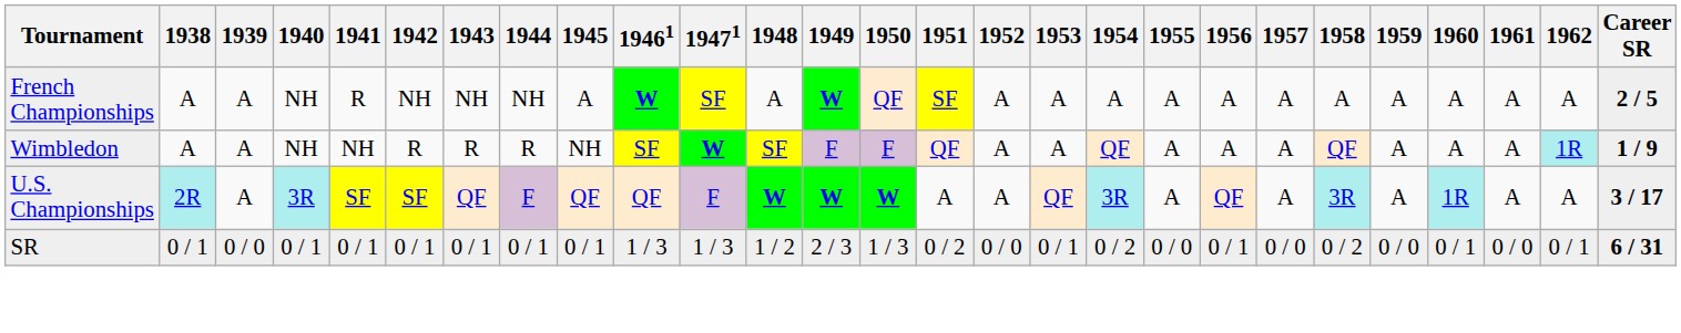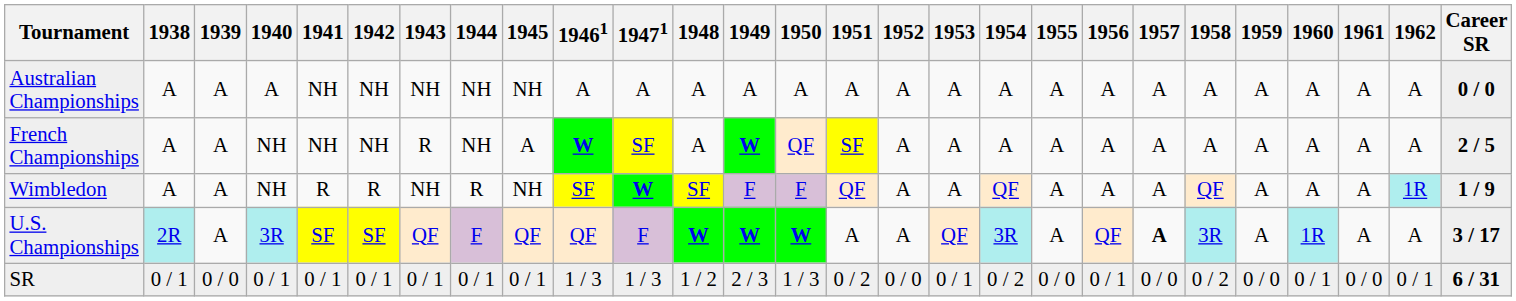 <table class="wikitable">
 <tr>
 <th>Tournament</th>
 <th>1938</th>
 <th>1939</th>
 <th>1940</th>
 <th>1941</th>
 <th>1942</th>
 <th>1943</th>
 <th>1944</th>
 <th>1945</th>
 <th>1946<sup>1</sup></th>
 <th>1947<sup>1</sup></th>
 <th>1948</th>
 <th>1949</th>
 <th>1950</th>
 <th>1951</th>
 <th>1952</th>
 <th>1953</th>
 <th>1954</th>
 <th>1955</th>
 <th>1956</th>
 <th>1957</th>
 <th>1958</th>
 <th>1959</th>
 <th>1960</th>
 <th>1961</th>
 <th>1962</th>
 <th>Career SR</th>
 </tr>
 <tr>
+<td style="background:#EFEFEF;"><a href='#'>Australian Championships</a></td>
+<td align="center">A</td>
+<td align="center">A</td>
+<td align="center">A</td>
+<td align="center">NH</td>
+<td align="center">NH</td>
+<td align="center">NH</td>
+<td align="center">NH</td>
+<td align="center">NH</td>
+<td align="center">A</td>
+<td align="center">A</td>
+<td align="center">A</td>
+<td align="center">A</td>
+<td align="center">A</td>
+<td align="center">A</td>
+<td align="center">A</td>
+<td align="center">A</td>
+<td align="center">A</td>
+<td align="center">A</td>
+<td align="center">A</td>
+<td align="center">A</td>
+<td align="center">A</td>
+<td align="center">A</td>
+<td align="center">A</td>
+<td align="center">A</td>
+<td align="center">A</td>
+<td align="center" style="background:#EFEFEF;"><strong>0 / 0</strong></td>
+</tr>
+<tr>
 <td style="background:#EFEFEF;"><a href='#'>French Championships</a></td>
 <td align="center">A</td>
 <td align="center">A</td>
 <td align="center">NH</td>
-<td align="center">R</td>
 <td align="center">NH</td>
 <td align="center">NH</td>
+<td align="center">R</td>
 <td align="center">NH</td>
 <td align="center">A</td>
 <td align="center" style="background:#00ff00;"><strong><a href='#'>W</a></strong></td>
 <td align="center" style="background:yellow;"><a href='#'>SF</a></td>
 <td align="center">A</td>
 <td align="center" style="background:#00ff00;"><strong><a href='#'>W</a></strong></td>
 <td align="center" style="background:#ffebcd;"><a href='#'>QF</a></td>
 <td align="center" style="background:yellow;"><a href='#'>SF</a></td>
 <td align="center">A</td>
 <td align="center">A</td>
 <td align="center">A</td>
 <td align="center">A</td>
 <td align="center">A</td>
 <td align="center">A</td>
 <td align="center">A</td>
 <td align="center">A</td>
 <td align="center">A</td>
 <td align="center">A</td>
 <td align="center">A</td>
 <td align="center" style="background:#EFEFEF;"><strong>2 / 5</strong></td>
 </tr>
 <tr>
 <td style="background:#EFEFEF;"><a href='#'>Wimbledon</a></td>
 <td align="center">A</td>
 <td align="center">A</td>
 <td align="center">NH</td>
-<td align="center">NH</td>
 <td align="center">R</td>
 <td align="center">R</td>
+<td align="center">NH</td>
 <td align="center">R</td>
 <td align="center">NH</td>
 <td align="center" style="background:yellow;"><a href='#'>SF</a></td>
 <td align="center" style="background:#00ff00;"><strong><a href='#'>W</a></strong></td>
 <td align="center" style="background:yellow;"><a href='#'>SF</a></td>
 <td align="center" style="background:#D8BFD8;"><a href='#'>F</a></td>
 <td align="center" style="background:#D8BFD8;"><a href='#'>F</a></td>
 <td align="center" style="background:#ffebcd;"><a href='#'>QF</a></td>
 <td align="center">A</td>
 <td align="center">A</td>
 <td align="center" style="background:#ffebcd;"><a href='#'>QF</a></td>
 <td align="center">A</td>
 <td align="center">A</td>
 <td align="center">A</td>
 <td align="center" style="background:#ffebcd;"><a href='#'>QF</a></td>
 <td align="center">A</td>
 <td align="center">A</td>
 <td align="center">A</td>
 <td align="center" style="background:#afeeee;"><a href='#'>1R</a></td>
 <td align="center" style="background:#EFEFEF;"><strong>1 / 9</strong></td>
 </tr>
 <tr>
 <td style="background:#EFEFEF;"><a href='#'>U.S. Championships</a></td>
 <td align="center" style="background:#afeeee;"><a href='#'>2R</a></td>
 <td align="center">A</td>
 <td align="center" style="background:#afeeee;"><a href='#'>3R</a></td>
 <td align="center" style="background:yellow;"><a href='#'>SF</a></td>
 <td align="center" style="background:yellow;"><a href='#'>SF</a></td>
 <td align="center" style="background:#ffebcd;"><a href='#'>QF</a></td>
 <td align="center" style="background:#D8BFD8;"><a href='#'>F</a></td>
 <td align="center" style="background:#ffebcd;"><a href='#'>QF</a></td>
 <td align="center" style="background:#ffebcd;"><a href='#'>QF</a></td>
 <td align="center" style="background:#D8BFD8;"><a href='#'>F</a></td>
 <td align="center" style="background:#00ff00;"><strong><a href='#'>W</a></strong></td>
 <td align="center" style="background:#00ff00;"><strong><a href='#'>W</a></strong></td>
 <td align="center" style="background:#00ff00;"><strong><a href='#'>W</a></strong></td>
 <td align="center">A</td>
 <td align="center">A</td>
 <td align="center" style="background:#ffebcd;"><a href='#'>QF</a></td>
 <td align="center" style="background:#afeeee;"><a href='#'>3R</a></td>
 <td align="center">A</td>
 <td align="center" style="background:#ffebcd;"><a href='#'>QF</a></td>
-<td align="center">A</td>
+<td align="center"><strong>A</strong></td>
 <td align="center" style="background:#afeeee;"><a href='#'>3R</a></td>
 <td align="center">A</td>
 <td align="center" style="background:#afeeee;"><a href='#'>1R</a></td>
 <td align="center">A</td>
 <td align="center">A</td>
 <td align="center" style="background:#EFEFEF;"><strong>3 / 17</strong></td>
 </tr>
 <tr>
 <td style="background:#EFEFEF;">SR</td>
 <td align="center" style="background:#EFEFEF;">0 / 1</td>
 <td align="center" style="background:#EFEFEF;">0 / 0</td>
 <td align="center" style="background:#EFEFEF;">0 / 1</td>
 <td align="center" style="background:#EFEFEF;">0 / 1</td>
 <td align="center" style="background:#EFEFEF;">0 / 1</td>
 <td align="center" style="background:#EFEFEF;">0 / 1</td>
 <td align="center" style="background:#EFEFEF;">0 / 1</td>
 <td align="center" style="background:#EFEFEF;">0 / 1</td>
 <td align="center" style="background:#EFEFEF;">1 / 3</td>
 <td align="center" style="background:#EFEFEF;">1 / 3</td>
 <td align="center" style="background:#EFEFEF;">1 / 2</td>
 <td align="center" style="background:#EFEFEF;">2 / 3</td>
 <td align="center" style="background:#EFEFEF;">1 / 3</td>
 <td align="center" style="background:#EFEFEF;">0 / 2</td>
 <td align="center" style="background:#EFEFEF;">0 / 0</td>
 <td align="center" style="background:#EFEFEF;">0 / 1</td>
 <td align="center" style="background:#EFEFEF;">0 / 2</td>
 <td align="center" style="background:#EFEFEF;">0 / 0</td>
 <td align="center" style="background:#EFEFEF;">0 / 1</td>
 <td align="center" style="background:#EFEFEF;">0 / 0</td>
 <td align="center" style="background:#EFEFEF;">0 / 2</td>
 <td align="center" style="background:#EFEFEF;">0 / 0</td>
 <td align="center" style="background:#EFEFEF;">0 / 1</td>
 <td align="center" style="background:#EFEFEF;">0 / 0</td>
 <td align="center" style="background:#EFEFEF;">0 / 1</td>
 <td align="center" style="background:#EFEFEF;"><strong>6 / 31</strong></td>
 </tr>
 </table>
